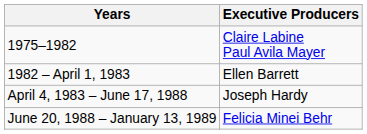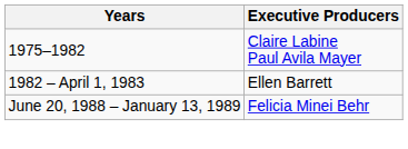 <table class="wikitable">
 <tr>
 <th>Years</th>
 <th>Executive Producers</th>
 </tr>
 <tr>
 <td>1975–1982</td>
 <td><a href='#'>Claire Labine</a><br><a href='#'>Paul Avila Mayer</a></td>
 </tr>
 <tr>
 <td>1982 – April 1, 1983</td>
 <td>Ellen Barrett</td>
 </tr>
 <tr>
-<td>April 4, 1983 – June 17, 1988</td>
-<td>Joseph Hardy</td>
-</tr>
-<tr>
 <td>June 20, 1988 – January 13, 1989</td>
 <td><a href='#'>Felicia Minei Behr</a></td>
 </tr>
 </table>
